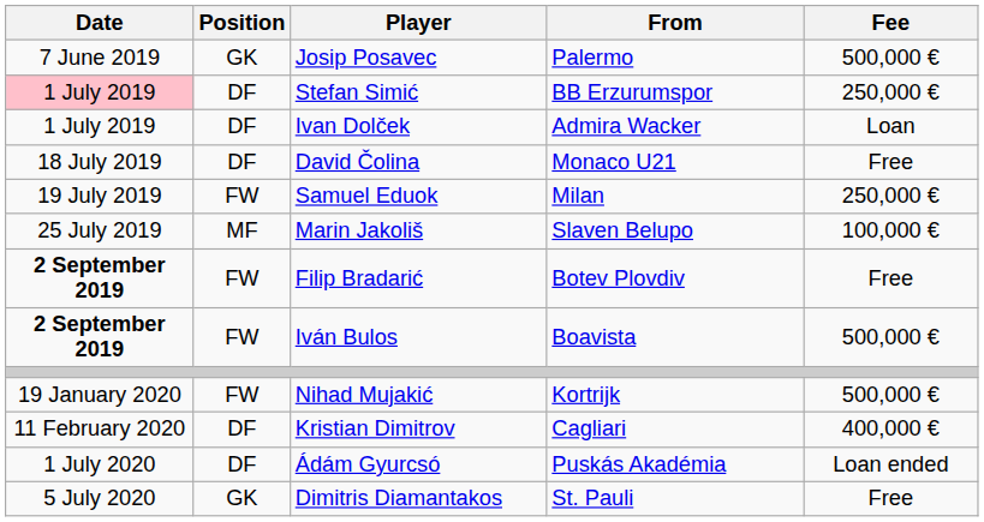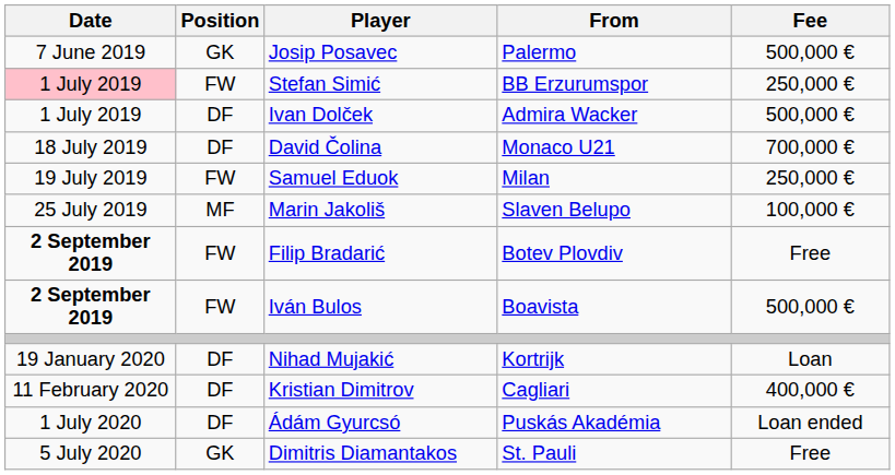 <table class="wikitable" style="text-align: center;">
 <tr>
 <th width=130>Date</th>
 <th width=60>Position</th>
 <th width=180>Player</th>
 <th width=180>From</th>
 <th width=120>Fee</th>
 </tr>
 <tr>
 <td>7 June 2019</td>
 <td>GK</td>
 <td style="text-align:left;"> <a href='#'>Josip Posavec</a></td>
 <td style="text-align:left;"> <a href='#'>Palermo</a></td>
 <td>500,000 €</td>
 </tr>
 <tr>
 <td style="background: pink;">1 July 2019</td>
-<td>DF</td>
+<td>FW</td>
 <td style="text-align:left;"> <a href='#'>Stefan Simić</a></td>
 <td style="text-align:left;"> <a href='#'>BB Erzurumspor</a></td>
 <td>250,000 €</td>
 </tr>
 <tr>
 <td>1 July 2019</td>
 <td>DF</td>
 <td style="text-align:left;"> <a href='#'>Ivan Dolček</a></td>
 <td style="text-align:left;"> <a href='#'>Admira Wacker</a></td>
-<td>Loan</td>
+<td>500,000 €</td>
 </tr>
 <tr>
 <td>18 July 2019</td>
 <td>DF</td>
 <td style="text-align:left;"> <a href='#'>David Čolina</a></td>
 <td style="text-align:left;"> <a href='#'>Monaco U21</a></td>
-<td>Free</td>
+<td>700,000 €</td>
 </tr>
 <tr>
 <td>19 July 2019</td>
 <td>FW</td>
 <td style="text-align:left;"> <a href='#'>Samuel Eduok</a></td>
 <td style="text-align:left;"> <a href='#'>Milan</a></td>
 <td>250,000 €</td>
 </tr>
 <tr>
 <td>25 July 2019</td>
 <td>MF</td>
 <td style="text-align:left;"> <a href='#'>Marin Jakoliš</a></td>
 <td style="text-align:left;"> <a href='#'>Slaven Belupo</a></td>
 <td>100,000 €</td>
 </tr>
 <tr>
 <td><strong>2 September 2019</strong></td>
 <td>FW</td>
 <td style="text-align:left;"> <a href='#'>Filip Bradarić</a></td>
 <td style="text-align:left;"> <a href='#'>Botev Plovdiv</a></td>
 <td>Free</td>
 </tr>
 <tr>
 <td><strong>2 September 2019</strong></td>
 <td>FW</td>
 <td style="text-align:left;"> <a href='#'>Iván Bulos</a></td>
 <td style="text-align:left;"> <a href='#'>Boavista</a></td>
 <td>500,000 €</td>
 </tr>
 <tr style="color:#CCCCCC;background-color:#CCCCCC">
 <td colspan="6"></td>
 </tr>
 <tr>
 <td>19 January 2020</td>
-<td>FW</td>
+<td>DF</td>
 <td style="text-align:left;"> <a href='#'>Nihad Mujakić</a></td>
 <td style="text-align:left;"> <a href='#'>Kortrijk</a></td>
-<td>500,000 €</td>
+<td>Loan</td>
 </tr>
 <tr>
 <td>11 February 2020</td>
 <td>DF</td>
 <td style="text-align:left;"> <a href='#'>Kristian Dimitrov</a></td>
 <td style="text-align:left;"> <a href='#'>Cagliari</a></td>
 <td>400,000 €</td>
 </tr>
 <tr>
 <td>1 July 2020</td>
 <td>DF</td>
 <td style="text-align:left;"> <a href='#'>Ádám Gyurcsó</a></td>
 <td style="text-align:left;"> <a href='#'>Puskás Akadémia</a></td>
 <td>Loan ended</td>
 </tr>
 <tr>
 <td>5 July 2020</td>
 <td>GK</td>
 <td style="text-align:left;"> <a href='#'>Dimitris Diamantakos</a></td>
 <td style="text-align:left;"> <a href='#'>St. Pauli</a></td>
 <td>Free</td>
 </tr>
 </table>
